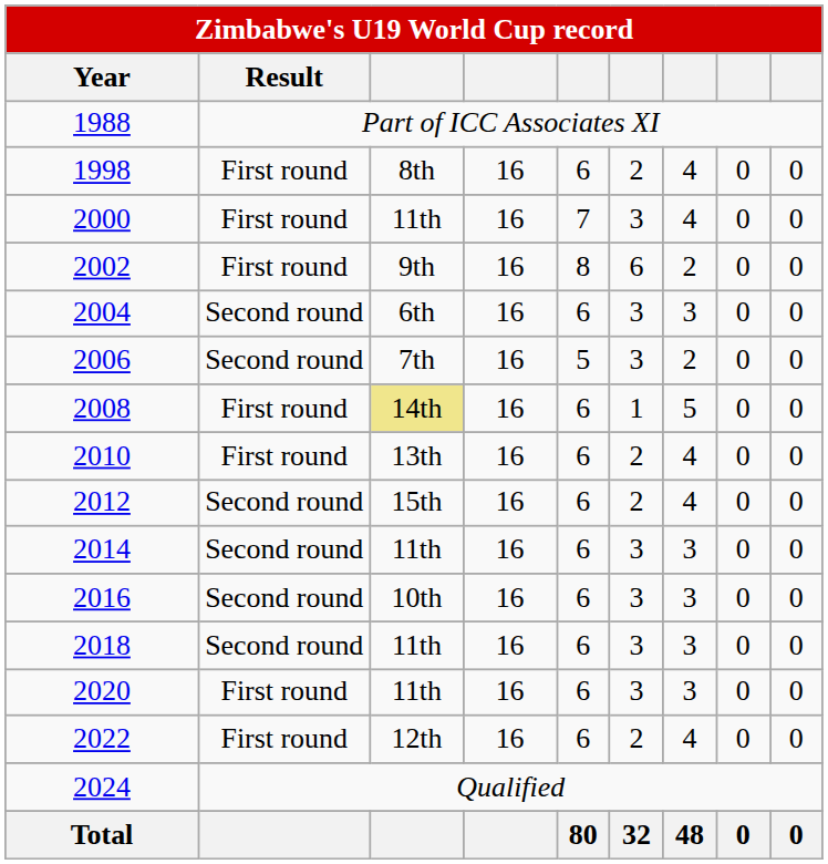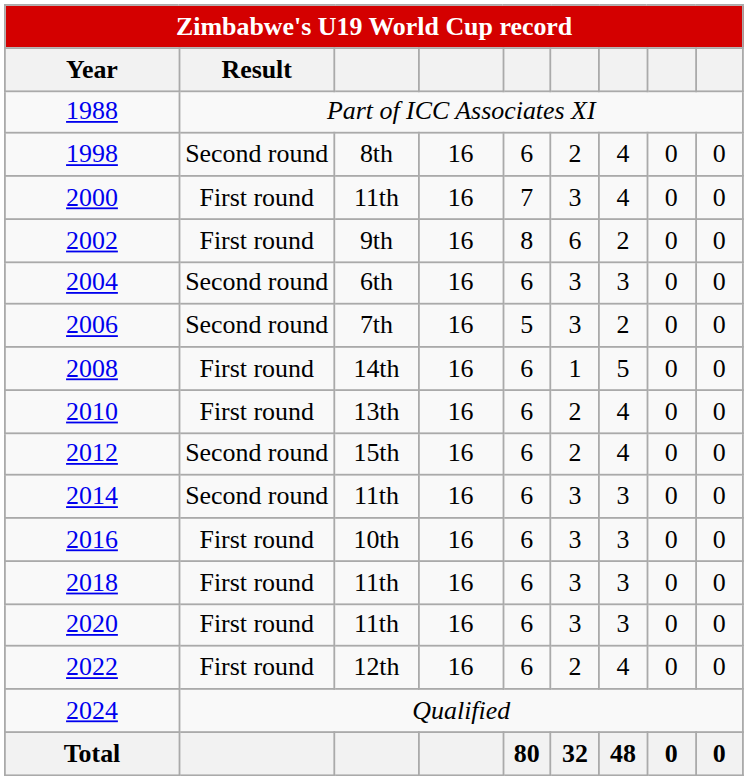 <table class="wikitable" style="font-size:90%; text-align:center;">
 <tr>
 <th style="color:white; background:#D40000;" colspan=9>Zimbabwe's U19 World Cup record</th>
 </tr>
 <tr>
 <th width="90">Year</th>
 <th>Result</th>
 <th width="40"></th>
 <th width="40"></th>
 <th width="20"></th>
 <th width="20"></th>
 <th width="20"></th>
 <th width="20"></th>
 <th width="20"></th>
 </tr>
 <tr>
 <td> <a href='#'>1988</a></td>
 <td colspan=8><em>Part of ICC Associates XI</em></td>
 </tr>
 <tr>
 <td> <a href='#'>1998</a></td>
-<td>First round</td>
+<td>Second round</td>
 <td>8th</td>
 <td>16</td>
 <td>6</td>
 <td>2</td>
 <td>4</td>
 <td>0</td>
 <td>0</td>
 </tr>
 <tr>
 <td> <a href='#'>2000</a></td>
 <td>First round</td>
 <td>11th</td>
 <td>16</td>
 <td>7</td>
 <td>3</td>
 <td>4</td>
 <td>0</td>
 <td>0</td>
 </tr>
 <tr>
 <td> <a href='#'>2002</a></td>
 <td>First round</td>
 <td>9th</td>
 <td>16</td>
 <td>8</td>
 <td>6</td>
 <td>2</td>
 <td>0</td>
 <td>0</td>
 </tr>
 <tr>
 <td> <a href='#'>2004</a></td>
 <td>Second round</td>
 <td>6th</td>
 <td>16</td>
 <td>6</td>
 <td>3</td>
 <td>3</td>
 <td>0</td>
 <td>0</td>
 </tr>
 <tr>
 <td> <a href='#'>2006</a></td>
 <td>Second round</td>
 <td>7th</td>
 <td>16</td>
 <td>5</td>
 <td>3</td>
 <td>2</td>
 <td>0</td>
 <td>0</td>
 </tr>
 <tr>
 <td> <a href='#'>2008</a></td>
 <td>First round</td>
-<td style="background: khaki;">14th</td>
+<td>14th</td>
 <td>16</td>
 <td>6</td>
 <td>1</td>
 <td>5</td>
 <td>0</td>
 <td>0</td>
 </tr>
 <tr>
 <td> <a href='#'>2010</a></td>
 <td>First round</td>
 <td>13th</td>
 <td>16</td>
 <td>6</td>
 <td>2</td>
 <td>4</td>
 <td>0</td>
 <td>0</td>
 </tr>
 <tr>
 <td> <a href='#'>2012</a></td>
 <td>Second round</td>
 <td>15th</td>
 <td>16</td>
 <td>6</td>
 <td>2</td>
 <td>4</td>
 <td>0</td>
 <td>0</td>
 </tr>
 <tr>
 <td> <a href='#'>2014</a></td>
 <td>Second round</td>
 <td>11th</td>
 <td>16</td>
 <td>6</td>
 <td>3</td>
 <td>3</td>
 <td>0</td>
 <td>0</td>
 </tr>
 <tr>
 <td> <a href='#'>2016</a></td>
-<td>Second round</td>
+<td>First round</td>
 <td>10th</td>
 <td>16</td>
 <td>6</td>
 <td>3</td>
 <td>3</td>
 <td>0</td>
 <td>0</td>
 </tr>
 <tr>
 <td> <a href='#'>2018</a></td>
-<td>Second round</td>
+<td>First round</td>
 <td>11th</td>
 <td>16</td>
 <td>6</td>
 <td>3</td>
 <td>3</td>
 <td>0</td>
 <td>0</td>
 </tr>
 <tr>
 <td> <a href='#'>2020</a></td>
 <td>First round</td>
 <td>11th</td>
 <td>16</td>
 <td>6</td>
 <td>3</td>
 <td>3</td>
 <td>0</td>
 <td>0</td>
 </tr>
 <tr>
 <td> <a href='#'>2022</a></td>
 <td>First round</td>
 <td>12th</td>
 <td>16</td>
 <td>6</td>
 <td>2</td>
 <td>4</td>
 <td>0</td>
 <td>0</td>
 </tr>
 <tr>
 <td> <a href='#'>2024</a></td>
 <td colspan=8><em>Qualified</em></td>
 </tr>
 <tr>
 <th>Total</th>
 <th></th>
 <th></th>
 <th></th>
 <th>80</th>
 <th>32</th>
 <th>48</th>
 <th>0</th>
 <th>0</th>
 </tr>
 </table>
